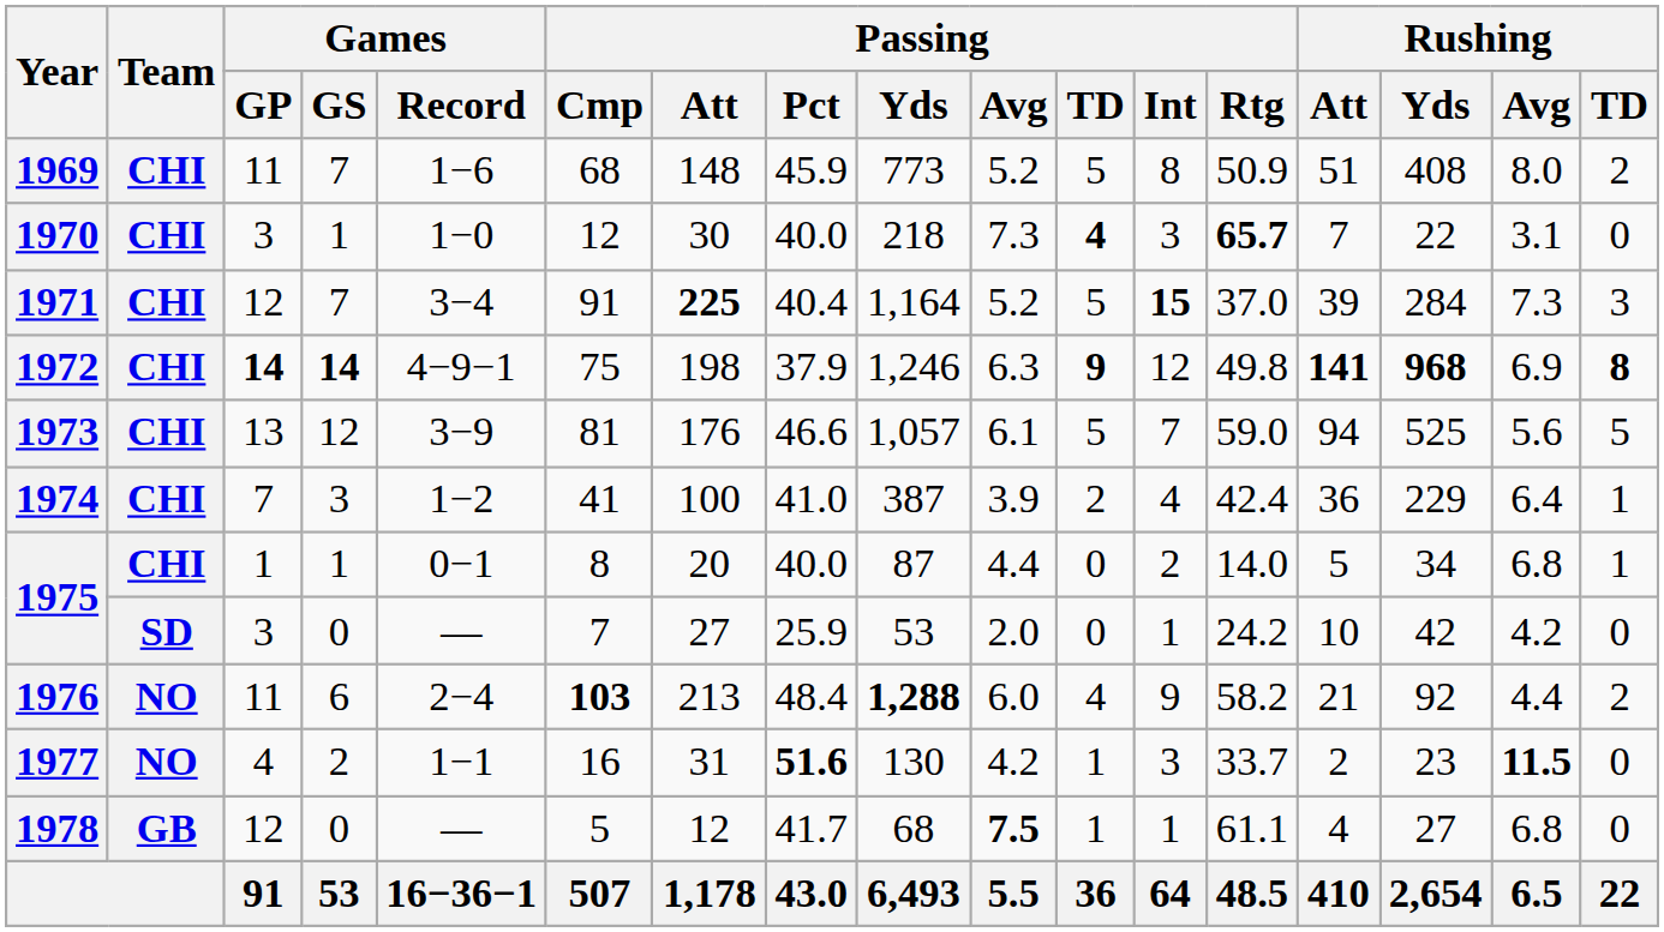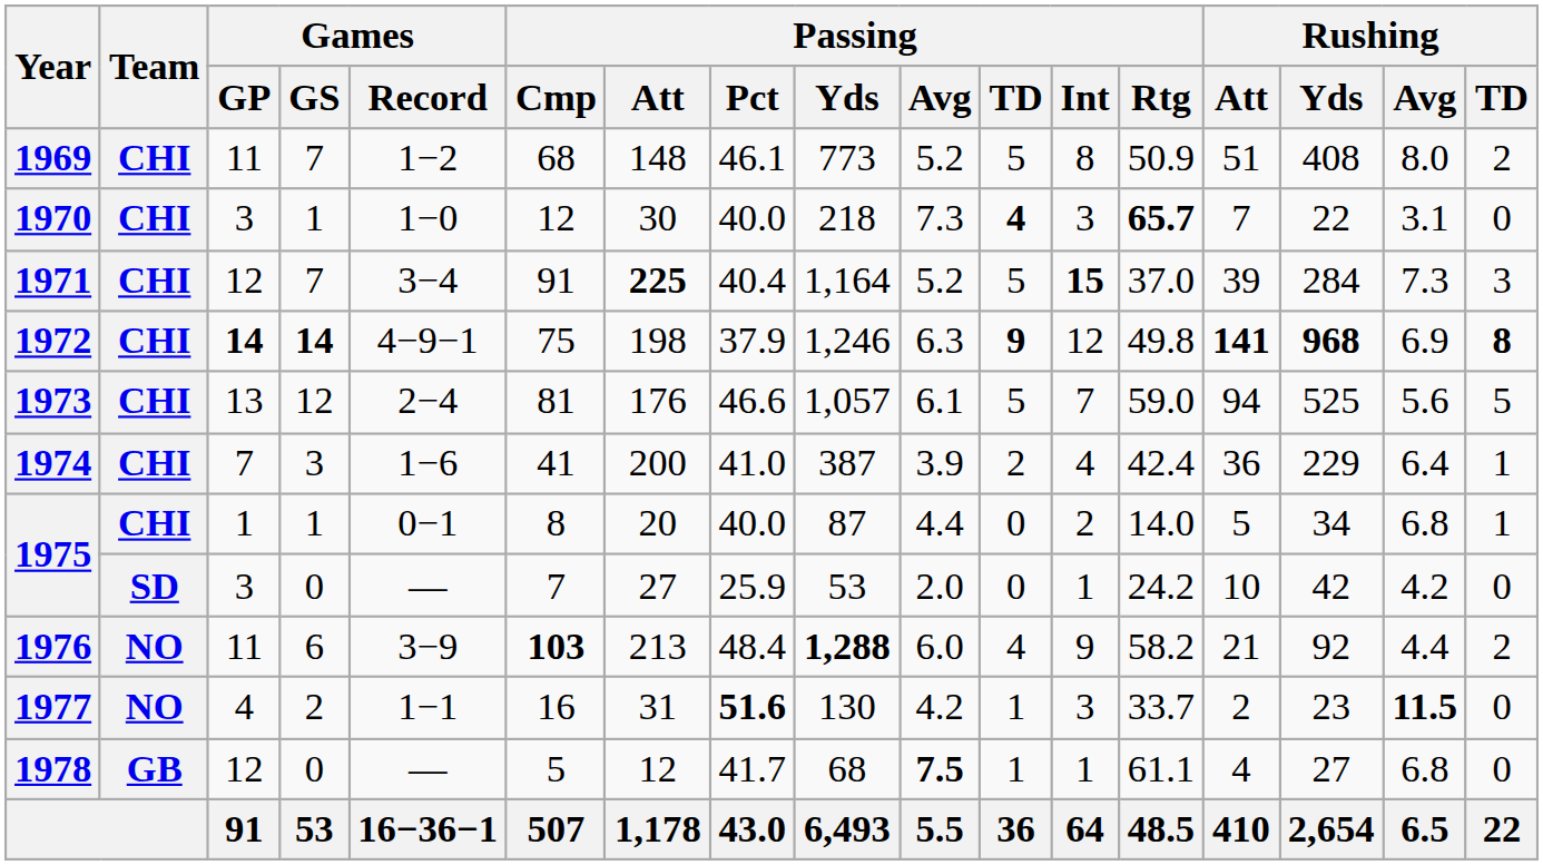 <table class="wikitable" style="text-align:center;">
 <tr>
 <th rowspan="2">Year</th>
 <th rowspan="2">Team</th>
 <th colspan="3">Games</th>
 <th colspan="8">Passing</th>
 <th colspan="4">Rushing</th>
 </tr>
 <tr>
 <th>GP</th>
 <th>GS</th>
 <th>Record</th>
 <th>Cmp</th>
 <th>Att</th>
 <th>Pct</th>
 <th>Yds</th>
 <th>Avg</th>
 <th>TD</th>
 <th>Int</th>
 <th>Rtg</th>
 <th>Att</th>
 <th>Yds</th>
 <th>Avg</th>
 <th>TD</th>
 </tr>
 <tr>
 <th><a href='#'>1969</a></th>
 <th><a href='#'>CHI</a></th>
 <td>11</td>
 <td>7</td>
-<td>1−6</td>
+<td>1−2</td>
 <td>68</td>
 <td>148</td>
-<td>45.9</td>
+<td>46.1</td>
 <td>773</td>
 <td>5.2</td>
 <td>5</td>
 <td>8</td>
 <td>50.9</td>
 <td>51</td>
 <td>408</td>
 <td>8.0</td>
 <td>2</td>
 </tr>
 <tr>
 <th><a href='#'>1970</a></th>
 <th><a href='#'>CHI</a></th>
 <td>3</td>
 <td>1</td>
 <td>1−0</td>
 <td>12</td>
 <td>30</td>
 <td>40.0</td>
 <td>218</td>
 <td>7.3</td>
 <td><strong>4</strong></td>
 <td>3</td>
 <td><strong>65.7</strong></td>
 <td>7</td>
 <td>22</td>
 <td>3.1</td>
 <td>0</td>
 </tr>
 <tr>
 <th><a href='#'>1971</a></th>
 <th><a href='#'>CHI</a></th>
 <td>12</td>
 <td>7</td>
 <td>3−4</td>
 <td>91</td>
 <td><strong>225</strong></td>
 <td>40.4</td>
 <td>1,164</td>
 <td>5.2</td>
 <td>5</td>
 <td><strong>15</strong></td>
 <td>37.0</td>
 <td>39</td>
 <td>284</td>
 <td>7.3</td>
 <td>3</td>
 </tr>
 <tr>
 <th><a href='#'>1972</a></th>
 <th><a href='#'>CHI</a></th>
 <td><strong>14</strong></td>
 <td><strong>14</strong></td>
 <td>4−9−1</td>
 <td>75</td>
 <td>198</td>
 <td>37.9</td>
 <td>1,246</td>
 <td>6.3</td>
 <td><strong>9</strong></td>
 <td>12</td>
 <td>49.8</td>
 <td><strong>141</strong></td>
 <td><strong>968</strong></td>
 <td>6.9</td>
 <td><strong>8</strong></td>
 </tr>
 <tr>
 <th><a href='#'>1973</a></th>
 <th><a href='#'>CHI</a></th>
 <td>13</td>
 <td>12</td>
-<td>3−9</td>
+<td>2−4</td>
 <td>81</td>
 <td>176</td>
 <td>46.6</td>
 <td>1,057</td>
 <td>6.1</td>
 <td>5</td>
 <td>7</td>
 <td>59.0</td>
 <td>94</td>
 <td>525</td>
 <td>5.6</td>
 <td>5</td>
 </tr>
 <tr>
 <th><a href='#'>1974</a></th>
 <th><a href='#'>CHI</a></th>
 <td>7</td>
 <td>3</td>
-<td>1−2</td>
+<td>1−6</td>
 <td>41</td>
-<td>100</td>
+<td>200</td>
 <td>41.0</td>
 <td>387</td>
 <td>3.9</td>
 <td>2</td>
 <td>4</td>
 <td>42.4</td>
 <td>36</td>
 <td>229</td>
 <td>6.4</td>
 <td>1</td>
 </tr>
 <tr>
 <th rowspan="2"><a href='#'>1975</a></th>
 <th><a href='#'>CHI</a></th>
 <td>1</td>
 <td>1</td>
 <td>0−1</td>
 <td>8</td>
 <td>20</td>
 <td>40.0</td>
 <td>87</td>
 <td>4.4</td>
 <td>0</td>
 <td>2</td>
 <td>14.0</td>
 <td>5</td>
 <td>34</td>
 <td>6.8</td>
 <td>1</td>
 </tr>
 <tr>
 <th><a href='#'>SD</a></th>
 <td>3</td>
 <td>0</td>
 <td>—</td>
 <td>7</td>
 <td>27</td>
 <td>25.9</td>
 <td>53</td>
 <td>2.0</td>
 <td>0</td>
 <td>1</td>
 <td>24.2</td>
 <td>10</td>
 <td>42</td>
 <td>4.2</td>
 <td>0</td>
 </tr>
 <tr>
 <th><a href='#'>1976</a></th>
 <th><a href='#'>NO</a></th>
 <td>11</td>
 <td>6</td>
-<td>2−4</td>
+<td>3−9</td>
 <td><strong>103</strong></td>
 <td>213</td>
 <td>48.4</td>
 <td><strong>1,288</strong></td>
 <td>6.0</td>
 <td>4</td>
 <td>9</td>
 <td>58.2</td>
 <td>21</td>
 <td>92</td>
 <td>4.4</td>
 <td>2</td>
 </tr>
 <tr>
 <th><a href='#'>1977</a></th>
 <th><a href='#'>NO</a></th>
 <td>4</td>
 <td>2</td>
 <td>1−1</td>
 <td>16</td>
 <td>31</td>
 <td><strong>51.6</strong></td>
 <td>130</td>
 <td>4.2</td>
 <td>1</td>
 <td>3</td>
 <td>33.7</td>
 <td>2</td>
 <td>23</td>
 <td><strong>11.5</strong></td>
 <td>0</td>
 </tr>
 <tr>
 <th><a href='#'>1978</a></th>
 <th><a href='#'>GB</a></th>
 <td>12</td>
 <td>0</td>
 <td>—</td>
 <td>5</td>
 <td>12</td>
 <td>41.7</td>
 <td>68</td>
 <td><strong>7.5</strong></td>
 <td>1</td>
 <td>1</td>
 <td>61.1</td>
 <td>4</td>
 <td>27</td>
 <td>6.8</td>
 <td>0</td>
 </tr>
 <tr>
 <th colspan="2"></th>
 <th>91</th>
 <th>53</th>
 <th>16−36−1</th>
 <th>507</th>
 <th>1,178</th>
 <th>43.0</th>
 <th>6,493</th>
 <th>5.5</th>
 <th>36</th>
 <th>64</th>
 <th>48.5</th>
 <th>410</th>
 <th>2,654</th>
 <th>6.5</th>
 <th>22</th>
 </tr>
 </table>
